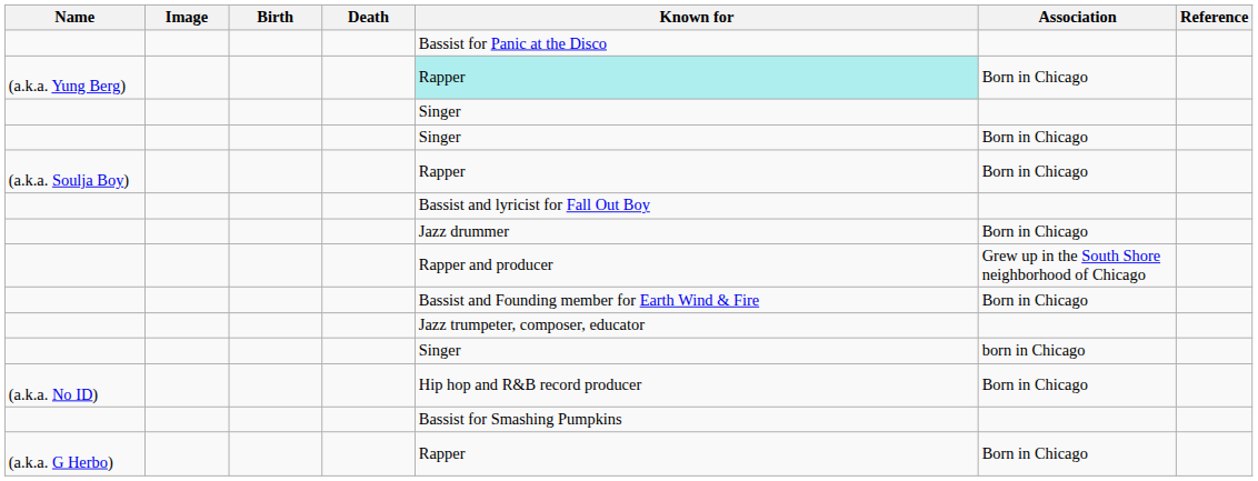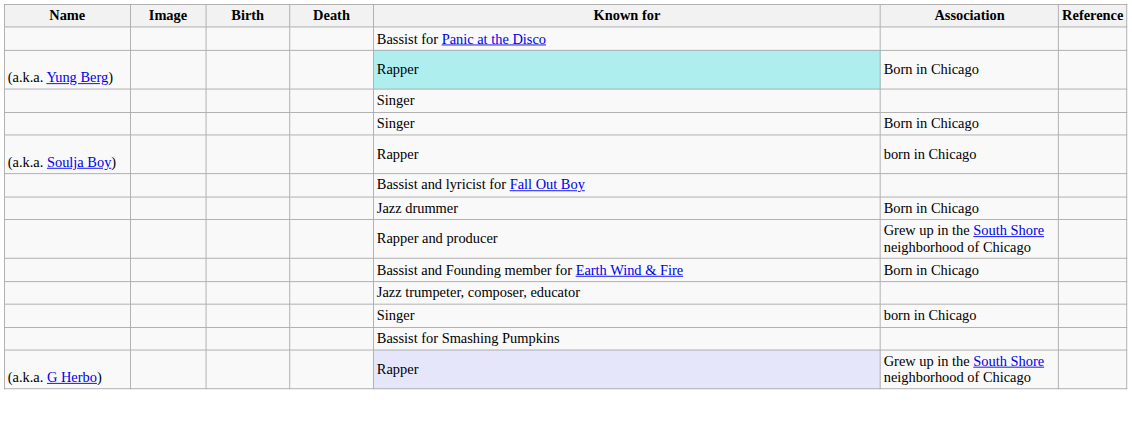 <table class="wikitable sortable">
 <tr>
 <th scope="col" width="140">Name</th>
 <th scope="col" width="80" class="unsortable">Image</th>
 <th scope="col" width="90">Birth</th>
 <th scope="col" width="90">Death</th>
 <th scope="col" width="600" class="unsortable">Known for</th>
 <th scope="col" width="200" class="unsortable">Association</th>
 <th scope="col" width="30" class="unsortable">Reference</th>
 </tr>
 <tr>
 <td></td>
 <td></td>
 <td align=right></td>
 <td></td>
 <td>Bassist for <a href='#'>Panic at the Disco</a></td>
 <td></td>
 <td align="center"></td>
 </tr>
 <tr>
 <td><br>(a.k.a. <a href='#'>Yung Berg</a>)</td>
 <td></td>
 <td align=right></td>
 <td></td>
 <td style="background: paleturquoise;">Rapper</td>
 <td>Born in Chicago</td>
 <td align="center"></td>
 </tr>
 <tr>
 <td></td>
 <td></td>
 <td align=right></td>
 <td align=right></td>
 <td>Singer</td>
 <td></td>
 <td align="center"></td>
 </tr>
 <tr>
 <td></td>
 <td></td>
 <td align=right></td>
 <td></td>
 <td>Singer</td>
 <td>Born in Chicago</td>
 <td align= center></td>
 </tr>
 <tr>
 <td><br>(a.k.a. <a href='#'>Soulja Boy</a>)</td>
 <td></td>
 <td align=right></td>
 <td></td>
 <td>Rapper</td>
-<td>Born in Chicago</td>
+<td>born in Chicago</td>
 <td align="center"></td>
 </tr>
 <tr>
 <td></td>
 <td></td>
 <td align=right></td>
 <td></td>
 <td>Bassist and lyricist for <a href='#'>Fall Out Boy</a></td>
 <td></td>
 <td align="center"></td>
 </tr>
 <tr>
 <td></td>
 <td></td>
 <td align=right></td>
 <td></td>
 <td>Jazz drummer</td>
 <td>Born in Chicago</td>
 <td align="center"></td>
 </tr>
 <tr>
 <td></td>
 <td></td>
 <td align=right></td>
 <td></td>
 <td>Rapper and producer</td>
 <td>Grew up in the <a href='#'>South Shore</a> neighborhood of Chicago</td>
 <td align="center"></td>
 </tr>
 <tr>
 <td></td>
 <td></td>
 <td align=right></td>
 <td></td>
 <td>Bassist and Founding member for <a href='#'>Earth Wind & Fire</a></td>
 <td>Born in Chicago</td>
 <td align="center"></td>
 </tr>
 <tr>
 <td></td>
 <td></td>
 <td align=right></td>
 <td align=right></td>
 <td>Jazz trumpeter, composer, educator</td>
 <td></td>
 <td align="center"></td>
 </tr>
 <tr>
 <td></td>
 <td></td>
 <td align=right></td>
 <td align=right></td>
 <td>Singer</td>
 <td>born in Chicago</td>
 <td align="center"></td>
 </tr>
 <tr>
-<td><br>(a.k.a. <a href='#'>No ID</a>)</td>
-<td></td>
-<td align=right></td>
-<td></td>
-<td>Hip hop and R&B record producer</td>
-<td>Born in Chicago</td>
-<td align="center"></td>
-</tr>
-<tr>
 <td></td>
 <td></td>
 <td align=right></td>
 <td></td>
 <td>Bassist for Smashing Pumpkins</td>
 <td></td>
 <td align="center"></td>
 </tr>
 <tr>
 <td><br>(a.k.a. <a href='#'>G Herbo</a>)</td>
 <td></td>
 <td align=right></td>
 <td></td>
-<td>Rapper</td>
-<td>Born in Chicago</td>
+<td style="background: lavender;">Rapper</td>
+<td>Grew up in the <a href='#'>South Shore</a> neighborhood of Chicago</td>
 <td align="center"></td>
 </tr>
 </table>
